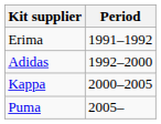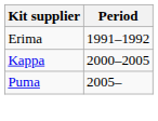 <table class="wikitable">
 <tr>
 <th>Kit supplier</th>
 <th>Period</th>
 </tr>
 <tr>
 <td align="Left"> Erima</td>
 <td>1991–1992</td>
 </tr>
 <tr>
-<td align="Left"> <a href='#'>Adidas</a></td>
-<td>1992–2000</td>
-</tr>
-<tr>
 <td align="Left"> <a href='#'>Kappa</a></td>
 <td>2000–2005</td>
 </tr>
 <tr>
 <td align="Left"> <a href='#'>Puma</a></td>
 <td>2005–</td>
 </tr>
 </table>
